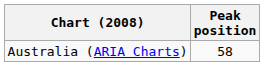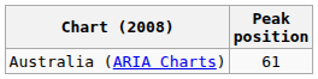 <table class="wikitable">
 <tr>
 <th>Chart (2008)</th>
 <th>Peak<br>position</th>
 </tr>
 <tr>
 <td>Australia (<a href='#'>ARIA Charts</a>)</td>
-<td align="center">58</td>
+<td align="center">61</td>
 </tr>
 </table>
